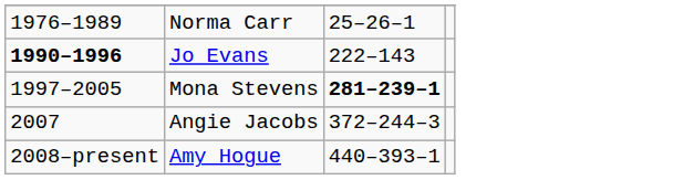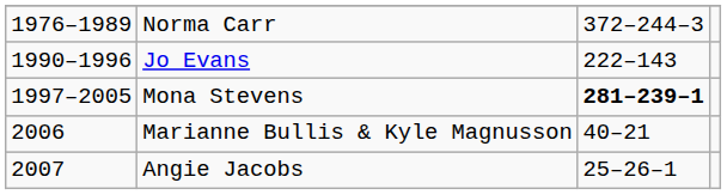 <table class="wikitable">
 <tr style="text-align:center;">
 </tr>
 <tr>
 <td>1976–1989</td>
 <td>Norma Carr</td>
-<td>25–26–1</td>
+<td>372–244–3</td>
 <td></td>
 </tr>
 <tr>
-<td><strong>1990–1996</strong></td>
+<td>1990–1996</td>
 <td><a href='#'>Jo Evans</a></td>
 <td>222–143</td>
 <td></td>
 </tr>
 <tr>
 <td>1997–2005</td>
 <td>Mona Stevens</td>
 <td><strong>281–239–1</strong></td>
 <td></td>
 </tr>
 <tr>
-<td>2007</td>
-<td>Angie Jacobs</td>
-<td>372–244–3</td>
+<td>2006</td>
+<td>Marianne Bullis & Kyle Magnusson</td>
+<td>40–21</td>
 <td></td>
 </tr>
 <tr>
-<td>2008–present</td>
-<td><a href='#'>Amy Hogue</a></td>
-<td>440–393–1</td>
+<td>2007</td>
+<td>Angie Jacobs</td>
+<td>25–26–1</td>
 <td></td>
 </tr>
 </table>
